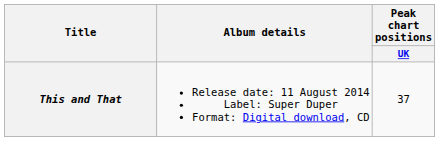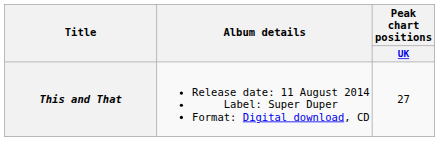 <table class="wikitable plainrowheaders" style="text-align:center;">
 <tr>
 <th scope="col" rowspan="2" style="width:14em;">Title</th>
 <th scope="col" rowspan="2" style="width:20em;">Album details</th>
 <th scope="col">Peak chart positions</th>
 </tr>
 <tr>
 <th scope="col" style="width:3em;font-size:90%;"><a href='#'>UK</a><br></th>
 </tr>
 <tr>
 <th scope="row"><em>This and That</em></th>
 <td><br><ul><li>Release date: 11 August 2014</li><li>Label: Super Duper</li><li>Format: <a href='#'>Digital download</a>, CD</li></ul></td>
-<td>37</td>
+<td>27</td>
 </tr>
 </table>
